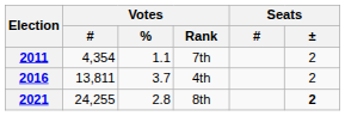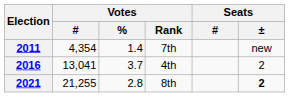 <table class=wikitable style="text-align:center">
 <tr>
 <th rowspan=2>Election</th>
 <th colspan=3>Votes</th>
 <th colspan=2>Seats</th>
 </tr>
 <tr>
 <th style="width:60px">#</th>
 <th style="width:60px">%</th>
 <th style="width:60px">Rank</th>
 <th style="width:60px">#</th>
 <th style="width:60px">±</th>
 </tr>
 <tr>
 <th><a href='#'>2011</a></th>
 <td align=right>4,354</td>
-<td align=right>1.1</td>
+<td align=right>1.4</td>
 <td>7th</td>
 <td style="text-align:right"></td>
-<td> 2</td>
+<td>new</td>
 </tr>
 <tr>
 <th><a href='#'>2016</a></th>
-<td align=right>13,811</td>
+<td align=right>13,041</td>
 <td align=right>3.7</td>
 <td>4th</td>
 <td style="text-align:right"></td>
 <td> 2</td>
 </tr>
 <tr>
 <th><a href='#'>2021</a></th>
-<td align=right>24,255</td>
+<td align=right>21,255</td>
 <td align=right>2.8</td>
 <td>8th</td>
 <td style="text-align:right"></td>
 <td><strong> 2</strong></td>
 </tr>
 </table>
